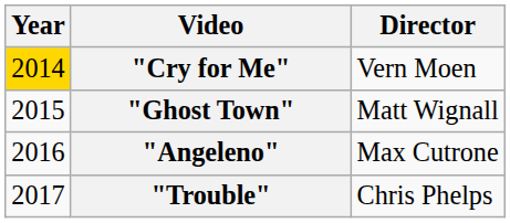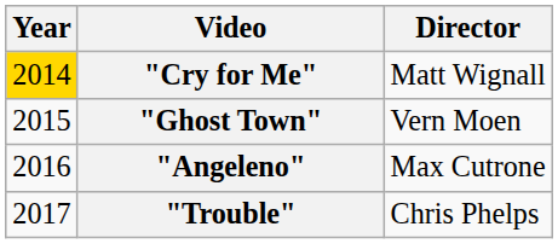 <table class="wikitable plainrowheaders">
 <tr>
 <th>Year</th>
 <th style="width:10em;">Video</th>
 <th>Director</th>
 </tr>
 <tr>
 <td style="background: gold;">2014</td>
 <th scope="row">"Cry for Me"</th>
-<td>Vern Moen</td>
+<td>Matt Wignall</td>
 </tr>
 <tr>
 <td>2015</td>
 <th scope="row">"Ghost Town"</th>
-<td>Matt Wignall</td>
+<td>Vern Moen</td>
 </tr>
 <tr>
 <td>2016</td>
 <th scope="row">"Angeleno"</th>
 <td>Max Cutrone</td>
 </tr>
 <tr>
 <td>2017</td>
 <th scope="row">"Trouble"</th>
 <td>Chris Phelps</td>
 </tr>
 </table>
